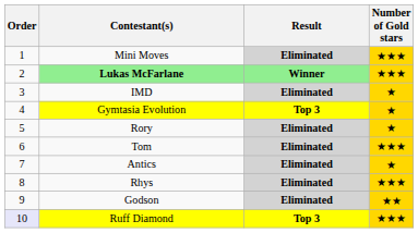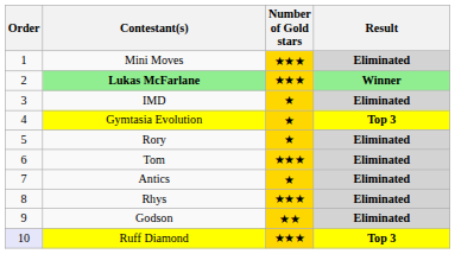 <table class="wikitable" style="text-align: center; width: 30%">
 <tr>
 <th style="width:2%;">Order</th>
 <th>Contestant(s)</th>
+<th style="width:3%;">Number of Gold stars</th>
 <th>Result</th>
-<th style="width:3%;">Number of Gold stars</th>
 </tr>
 <tr>
 <td>1</td>
 <td>Mini Moves</td>
+<td style="background:gold;">★★★</td>
 <td style="background:lightgrey;"><strong>Eliminated</strong></td>
-<td style="background:gold;">★★★</td>
 </tr>
 <tr>
 <td>2</td>
 <td style="background:lightgreen;"><strong>Lukas McFarlane</strong></td>
+<td style="background:gold;">★★★</td>
 <td style="background:lightgreen;"><strong>Winner</strong></td>
-<td style="background:gold;">★★★</td>
 </tr>
 <tr>
 <td>3</td>
 <td>IMD</td>
+<td style="background:gold;">★</td>
 <td style="background:lightgrey;"><strong>Eliminated</strong></td>
-<td style="background:gold;">★</td>
 </tr>
 <tr>
 <td>4</td>
 <td style="background:yellow;">Gymtasia Evolution</td>
+<td style="background:gold;">★</td>
 <td style="background:yellow;"><strong>Top 3</strong></td>
-<td style="background:gold;">★</td>
 </tr>
 <tr>
 <td>5</td>
 <td>Rory</td>
+<td style="background:gold;">★</td>
 <td style="background:lightgrey;"><strong>Eliminated</strong></td>
-<td style="background:gold;">★</td>
 </tr>
 <tr>
 <td>6</td>
 <td>Tom</td>
+<td style="background:gold;">★★★</td>
 <td style="background:lightgrey;"><strong>Eliminated</strong></td>
-<td style="background:gold;">★★★</td>
 </tr>
 <tr>
 <td>7</td>
 <td>Antics</td>
+<td style="background:gold;">★</td>
 <td style="background:lightgrey;"><strong>Eliminated</strong></td>
-<td style="background:gold;">★</td>
 </tr>
 <tr>
 <td>8</td>
 <td>Rhys</td>
+<td style="background:gold;">★★★</td>
 <td style="background:lightgrey;"><strong>Eliminated</strong></td>
-<td style="background:gold;">★★★</td>
 </tr>
 <tr>
 <td>9</td>
 <td>Godson</td>
+<td style="background:gold;">★★</td>
 <td style="background:lightgrey;"><strong>Eliminated</strong></td>
-<td style="background:gold;">★★</td>
 </tr>
 <tr>
 <td style="background: lavender;">10</td>
 <td style="background:yellow;">Ruff Diamond</td>
+<td style="background:gold;">★★★</td>
 <td style="background:yellow;"><strong>Top 3</strong></td>
-<td style="background:gold;">★★★</td>
 </tr>
 </table>
